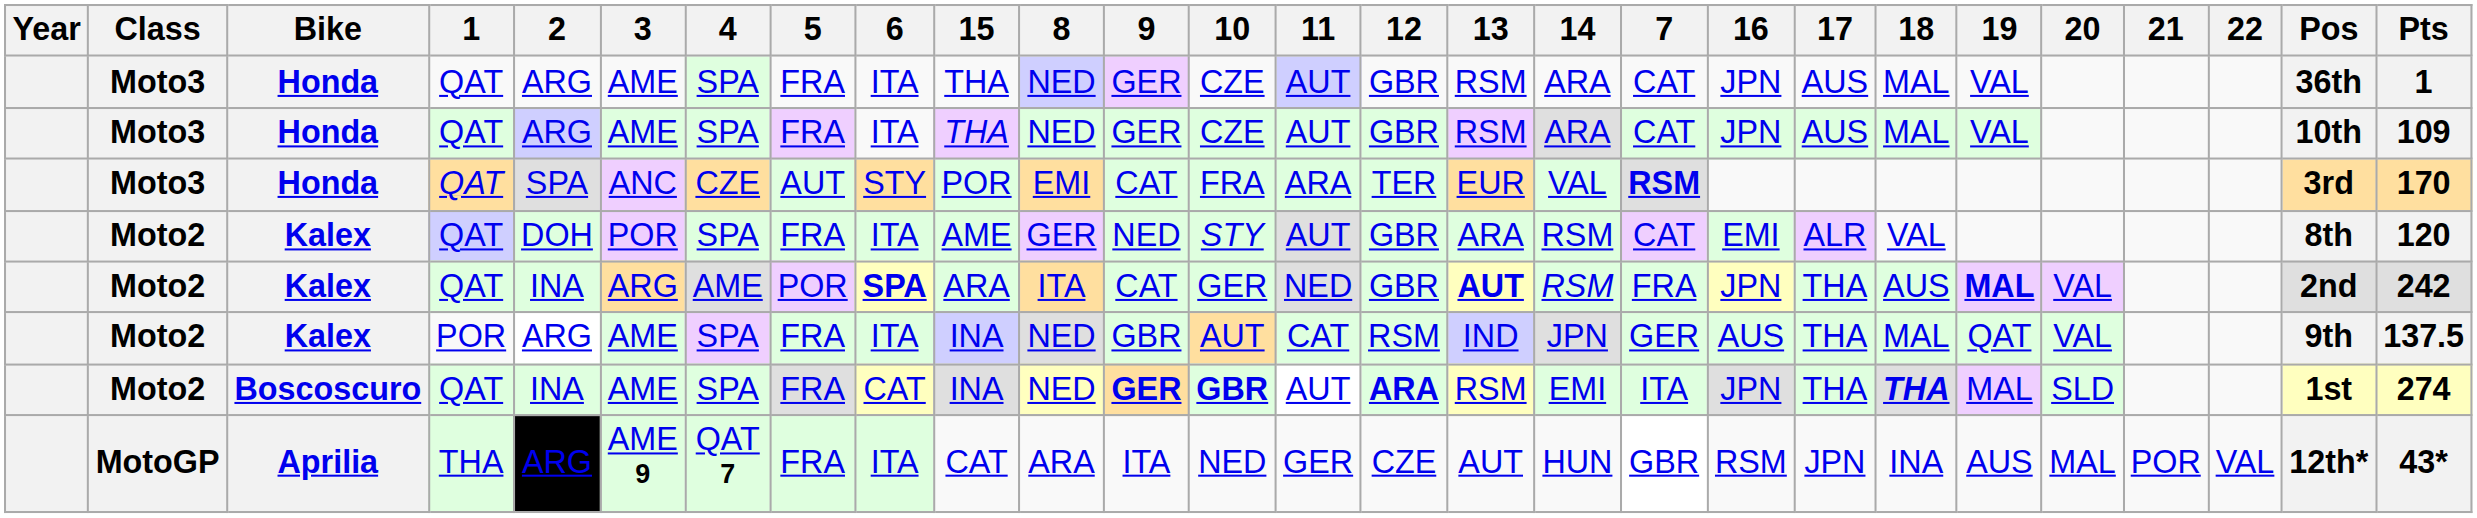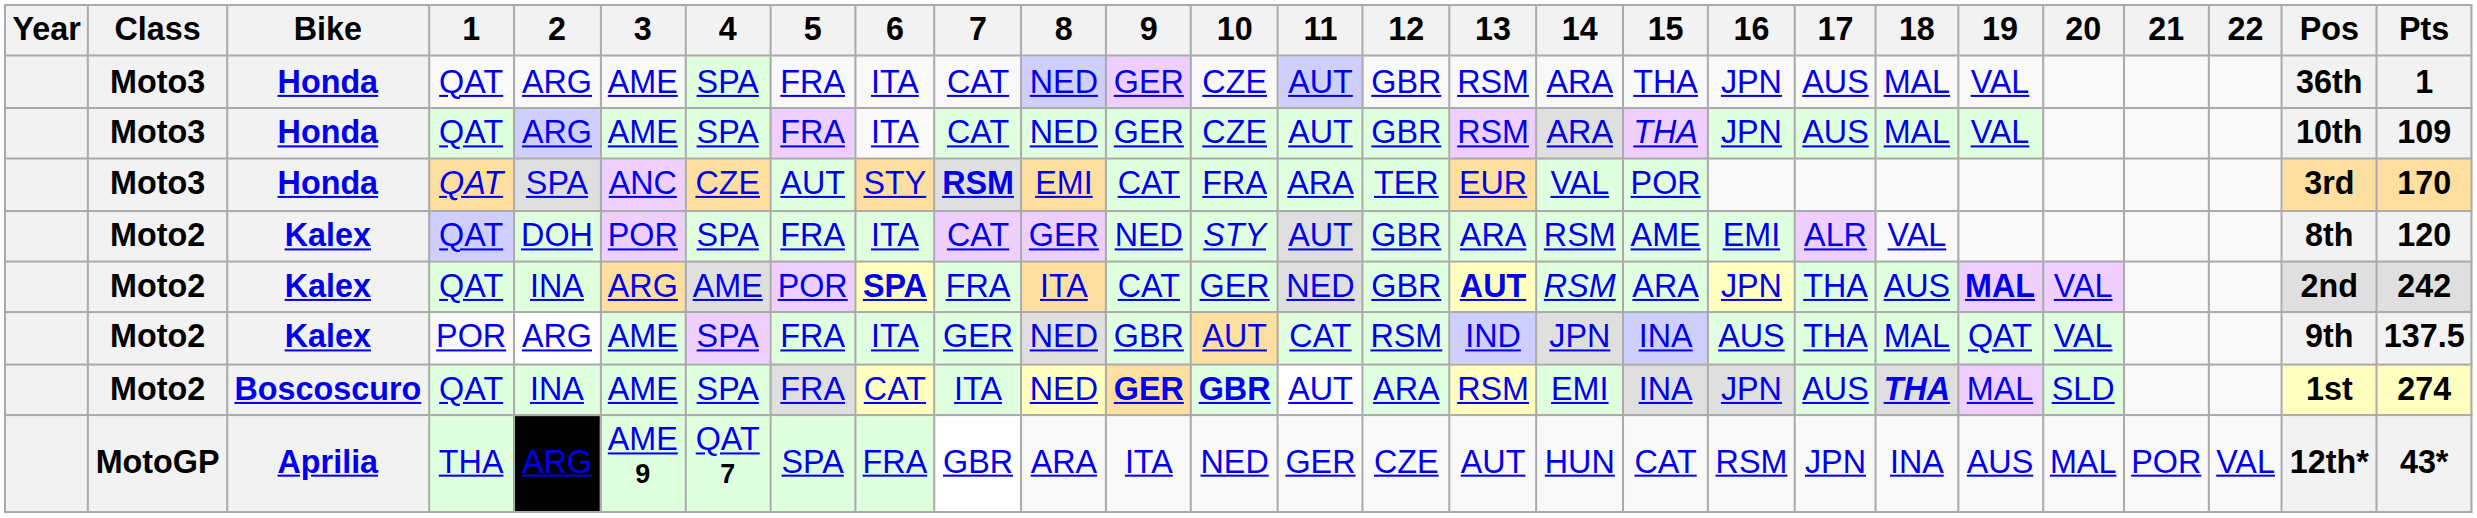 <table class="wikitable" style="text-align:center;">
 <tr>
 <th>Year</th>
 <th>Class</th>
 <th>Bike</th>
 <th>1</th>
 <th>2</th>
 <th>3</th>
 <th>4</th>
 <th>5</th>
 <th>6</th>
-<th>15</th>
+<th>7</th>
 <th>8</th>
 <th>9</th>
 <th>10</th>
 <th>11</th>
 <th>12</th>
 <th>13</th>
 <th>14</th>
-<th>7</th>
+<th>15</th>
 <th>16</th>
 <th>17</th>
 <th>18</th>
 <th>19</th>
 <th>20</th>
 <th>21</th>
 <th>22</th>
 <th>Pos</th>
 <th>Pts</th>
 </tr>
 <tr>
 <th></th>
 <th>Moto3</th>
 <th><a href='#'>Honda</a></th>
 <td><a href='#'>QAT</a></td>
 <td><a href='#'>ARG</a></td>
 <td><a href='#'>AME</a></td>
 <td style="background:#DFFFDF;"><a href='#'>SPA</a><br></td>
 <td><a href='#'>FRA</a></td>
 <td><a href='#'>ITA</a></td>
-<td><a href='#'>THA</a></td>
+<td><a href='#'>CAT</a></td>
 <td style="background:#CFCFFF;"><a href='#'>NED</a><br></td>
 <td style="background:#EFCFFF;"><a href='#'>GER</a><br></td>
 <td><a href='#'>CZE</a></td>
 <td style="background:#CFCFFF;"><a href='#'>AUT</a><br></td>
 <td><a href='#'>GBR</a></td>
 <td><a href='#'>RSM</a></td>
 <td><a href='#'>ARA</a></td>
-<td><a href='#'>CAT</a></td>
+<td><a href='#'>THA</a></td>
 <td><a href='#'>JPN</a></td>
 <td><a href='#'>AUS</a></td>
 <td><a href='#'>MAL</a></td>
 <td><a href='#'>VAL</a></td>
 <td></td>
 <td></td>
 <td></td>
 <th>36th</th>
 <th>1</th>
 </tr>
 <tr>
 <th></th>
 <th>Moto3</th>
 <th><a href='#'>Honda</a></th>
 <td style="background:#dfffdf;"><a href='#'>QAT</a><br></td>
 <td style="background:#cfcfff;"><a href='#'>ARG</a><br></td>
 <td style="background:#dfffdf;"><a href='#'>AME</a><br></td>
 <td style="background:#dfffdf;"><a href='#'>SPA</a><br></td>
 <td style="background:#efcfff;"><a href='#'>FRA</a><br></td>
 <td><a href='#'>ITA</a></td>
-<td style="background:#efcfff;"><em><a href='#'>THA</a></em><br></td>
+<td style="background:#dfffdf;"><a href='#'>CAT</a><br></td>
 <td style="background:#dfffdf;"><a href='#'>NED</a><br></td>
 <td style="background:#dfffdf;"><a href='#'>GER</a><br></td>
 <td style="background:#dfffdf;"><a href='#'>CZE</a><br></td>
 <td style="background:#dfffdf;"><a href='#'>AUT</a><br></td>
 <td style="background:#dfffdf;"><a href='#'>GBR</a><br></td>
 <td style="background:#efcfff;"><a href='#'>RSM</a><br></td>
 <td style="background:#dfdfdf;"><a href='#'>ARA</a><br></td>
-<td style="background:#dfffdf;"><a href='#'>CAT</a><br></td>
+<td style="background:#efcfff;"><em><a href='#'>THA</a></em><br></td>
 <td style="background:#dfffdf;"><a href='#'>JPN</a><br></td>
 <td style="background:#dfffdf;"><a href='#'>AUS</a><br></td>
 <td style="background:#dfffdf;"><a href='#'>MAL</a><br></td>
 <td style="background:#dfffdf;"><a href='#'>VAL</a><br></td>
 <td></td>
 <td></td>
 <td></td>
 <th>10th</th>
 <th>109</th>
 </tr>
 <tr>
 <th></th>
 <th>Moto3</th>
 <th><a href='#'>Honda</a></th>
 <td style="background:#ffdf9f;"><em><a href='#'>QAT</a></em><br></td>
 <td style="background:#dfdfdf;"><a href='#'>SPA</a><br></td>
 <td style="background:#efcfff;"><a href='#'>ANC</a><br></td>
 <td style="background:#ffdf9f;"><a href='#'>CZE</a><br></td>
 <td style="background:#dfffdf;"><a href='#'>AUT</a><br></td>
 <td style="background:#ffdf9f;"><a href='#'>STY</a><br></td>
-<td style="background:#dfffdf;"><a href='#'>POR</a><br></td>
+<td style="background:#dfdfdf;"><strong><a href='#'>RSM</a></strong><br></td>
 <td style="background:#ffdf9f;"><a href='#'>EMI</a><br></td>
 <td style="background:#dfffdf;"><a href='#'>CAT</a><br></td>
 <td style="background:#dfffdf;"><a href='#'>FRA</a><br></td>
 <td style="background:#dfffdf;"><a href='#'>ARA</a><br></td>
 <td style="background:#dfffdf;"><a href='#'>TER</a><br></td>
 <td style="background:#ffdf9f;"><a href='#'>EUR</a><br></td>
 <td style="background:#dfffdf;"><a href='#'>VAL</a><br></td>
-<td style="background:#dfdfdf;"><strong><a href='#'>RSM</a></strong><br></td>
+<td style="background:#dfffdf;"><a href='#'>POR</a><br></td>
 <td></td>
 <td></td>
 <td></td>
 <td></td>
 <td></td>
 <td></td>
 <td></td>
 <th style="background:#ffdf9f;">3rd</th>
 <th style="background:#ffdf9f;">170</th>
 </tr>
 <tr>
 <th></th>
 <th>Moto2</th>
 <th><a href='#'>Kalex</a></th>
 <td style="background:#cfcfff;"><a href='#'>QAT</a><br></td>
 <td style="background:#dfffdf;"><a href='#'>DOH</a><br></td>
 <td style="background:#efcfff;"><a href='#'>POR</a><br></td>
 <td style="background:#dfffdf;"><a href='#'>SPA</a><br></td>
 <td style="background:#dfffdf;"><a href='#'>FRA</a><br></td>
 <td style="background:#dfffdf;"><a href='#'>ITA</a><br></td>
-<td style="background:#dfffdf;"><a href='#'>AME</a><br></td>
+<td style="background:#efcfff;"><a href='#'>CAT</a><br></td>
 <td style="background:#efcfff;"><a href='#'>GER</a><br></td>
 <td style="background:#dfffdf;"><a href='#'>NED</a><br></td>
 <td style="background:#dfffdf;"><em><a href='#'>STY</a></em><br></td>
 <td style="background:#dfdfdf;"><a href='#'>AUT</a><br></td>
 <td style="background:#dfffdf;"><a href='#'>GBR</a><br></td>
 <td style="background:#dfffdf;"><a href='#'>ARA</a><br></td>
 <td style="background:#dfffdf;"><a href='#'>RSM</a><br></td>
-<td style="background:#efcfff;"><a href='#'>CAT</a><br></td>
+<td style="background:#dfffdf;"><a href='#'>AME</a><br></td>
 <td style="background:#dfffdf;"><a href='#'>EMI</a><br></td>
 <td style="background:#efcfff;"><a href='#'>ALR</a><br></td>
 <td><a href='#'>VAL</a></td>
 <td></td>
 <td></td>
 <td></td>
 <td></td>
 <th>8th</th>
 <th>120</th>
 </tr>
 <tr>
 <th></th>
 <th>Moto2</th>
 <th><a href='#'>Kalex</a></th>
 <td style="background:#dfffdf;"><a href='#'>QAT</a><br></td>
 <td style="background:#dfffdf;"><a href='#'>INA</a><br></td>
 <td style="background:#ffdf9f;"><a href='#'>ARG</a><br></td>
 <td style="background:#dfdfdf;"><a href='#'>AME</a><br></td>
 <td style="background:#efcfff;"><a href='#'>POR</a><br></td>
 <td style="background:#ffffbf;"><strong><a href='#'>SPA</a></strong><br></td>
-<td style="background:#dfffdf;"><a href='#'>ARA</a><br></td>
+<td style="background:#dfffdf;"><a href='#'>FRA</a><br></td>
 <td style="background:#ffdf9f;"><a href='#'>ITA</a><br></td>
 <td style="background:#dfffdf;"><a href='#'>CAT</a><br></td>
 <td style="background:#dfffdf;"><a href='#'>GER</a><br></td>
 <td style="background:#dfdfdf;"><a href='#'>NED</a><br></td>
 <td style="background:#dfffdf;"><a href='#'>GBR</a><br></td>
 <td style="background:#ffffbf;"><strong><a href='#'>AUT</a></strong><br></td>
 <td style="background:#dfffdf;"><em><a href='#'>RSM</a></em><br></td>
-<td style="background:#dfffdf;"><a href='#'>FRA</a><br></td>
+<td style="background:#dfffdf;"><a href='#'>ARA</a><br></td>
 <td style="background:#ffffbf;"><a href='#'>JPN</a><br></td>
 <td style="background:#dfffdf;"><a href='#'>THA</a><br></td>
 <td style="background:#dfffdf;"><a href='#'>AUS</a><br></td>
 <td style="background:#efcfff;"><strong><a href='#'>MAL</a></strong><br></td>
 <td style="background:#efcfff;"><a href='#'>VAL</a><br></td>
 <td></td>
 <td></td>
 <th style="background:#dfdfdf;">2nd</th>
 <th style="background:#dfdfdf;">242</th>
 </tr>
 <tr>
 <th></th>
 <th>Moto2</th>
 <th><a href='#'>Kalex</a></th>
 <td><a href='#'>POR</a></td>
 <td style="background:#ffffff;"><a href='#'>ARG</a><br></td>
 <td style="background:#dfffdf;"><a href='#'>AME</a><br></td>
 <td style="background:#efcfff;"><a href='#'>SPA</a><br></td>
 <td style="background:#dfffdf;"><a href='#'>FRA</a><br></td>
 <td style="background:#dfffdf;"><a href='#'>ITA</a><br></td>
-<td style="background:#cfcfff;"><a href='#'>INA</a><br></td>
+<td style="background:#dfffdf;"><a href='#'>GER</a><br></td>
 <td style="background:#dfdfdf;"><a href='#'>NED</a><br></td>
 <td style="background:#dfffdf;"><a href='#'>GBR</a><br></td>
 <td style="background:#ffdf9f;"><a href='#'>AUT</a><br></td>
 <td style="background:#dfffdf;"><a href='#'>CAT</a><br></td>
 <td style="background:#dfffdf;"><a href='#'>RSM</a><br></td>
 <td style="background:#cfcfff;"><a href='#'>IND</a><br></td>
 <td style="background:#dfdfdf;"><a href='#'>JPN</a><br></td>
-<td style="background:#dfffdf;"><a href='#'>GER</a><br></td>
+<td style="background:#cfcfff;"><a href='#'>INA</a><br></td>
 <td style="background:#dfffdf;"><a href='#'>AUS</a><br></td>
 <td style="background:#dfffdf;"><a href='#'>THA</a><br></td>
 <td style="background:#dfffdf;"><a href='#'>MAL</a><br></td>
 <td style="background:#dfffdf;"><a href='#'>QAT</a><br></td>
 <td style="background:#dfffdf;"><a href='#'>VAL</a><br></td>
 <td></td>
 <td></td>
 <th>9th</th>
 <th>137.5</th>
 </tr>
 <tr>
 <th></th>
 <th>Moto2</th>
 <th><a href='#'>Boscoscuro</a></th>
 <td style="background:#dfffdf;"><a href='#'>QAT</a><br></td>
 <td style="background:#dfffdf;"><a href='#'>INA</a><br></td>
 <td style="background:#dfffdf;"><a href='#'>AME</a><br></td>
 <td style="background:#dfffdf;"><a href='#'>SPA</a><br></td>
 <td style="background:#dfdfdf;"><a href='#'>FRA</a><br></td>
 <td style="background:#ffffbf;"><a href='#'>CAT</a><br></td>
-<td style="background:#dfdfdf;"><a href='#'>INA</a><br></td>
+<td style="background:#dfffdf;"><a href='#'>ITA</a><br></td>
 <td style="background:#ffffbf;"><a href='#'>NED</a><br></td>
 <td style="background:#ffdf9f;"><strong><a href='#'>GER</a><br></strong></td>
 <td style="background:#dfffdf;"><strong><a href='#'>GBR</a></strong><br></td>
 <td style="background:#ffffff;"><a href='#'>AUT</a><br></td>
-<td style="background:#dfffdf;"><strong><a href='#'>ARA</a><br></strong></td>
+<td style="background:#dfffdf;"><a href='#'>ARA</a><br></td>
 <td style="background:#ffffbf;"><a href='#'>RSM</a><br></td>
 <td style="background:#dfffdf;"><a href='#'>EMI</a><br></td>
-<td style="background:#dfffdf;"><a href='#'>ITA</a><br></td>
+<td style="background:#dfdfdf;"><a href='#'>INA</a><br></td>
 <td style="background:#dfdfdf;"><a href='#'>JPN</a><br></td>
-<td style="background:#dfffdf;"><a href='#'>THA</a><br></td>
+<td style="background:#dfffdf;"><a href='#'>AUS</a><br></td>
 <td style="background:#dfdfdf;"><strong><em><a href='#'>THA</a></em></strong><br></td>
 <td style="background:#efcfff;"><a href='#'>MAL</a><br></td>
 <td style="background:#dfffdf;"><a href='#'>SLD</a><br></td>
 <td></td>
 <td></td>
 <th style="background:#ffffbf;">1st</th>
 <th style="background:#ffffbf;">274</th>
 </tr>
 <tr>
 <th></th>
 <th>MotoGP</th>
 <th><a href='#'>Aprilia</a></th>
 <td style="background:#DFFFDF;"><a href='#'>THA</a><br></td>
 <td style="background-color:#000000;color:#FFFFFF"><a href='#'><span>ARG</span></a><br></td>
 <td style="background:#DFFFDF;"><a href='#'>AME</a><br><sup><strong>9</strong></sup></td>
 <td style="background:#DFFFDF;"><a href='#'>QAT</a><br><sup><strong>7</strong></sup></td>
-<td style="background:#dfffdf;"><a href='#'>FRA</a><br></td>
-<td style="background:#dfffdf;"><a href='#'>ITA</a><br></td>
-<td style="background:#;"><a href='#'>CAT</a><br></td>
+<td style="background:#DFFFDF;"><a href='#'>SPA</a><br></td>
+<td style="background:#DFFFDF;"><a href='#'>FRA</a><br></td>
+<td style="background:#FFFFFF;"><a href='#'>GBR</a><br></td>
 <td style="background:#;"><a href='#'>ARA</a><br></td>
 <td style="background:#;"><a href='#'>ITA</a><br></td>
 <td style="background:#;"><a href='#'>NED</a><br></td>
 <td style="background:#;"><a href='#'>GER</a><br></td>
 <td style="background:#;"><a href='#'>CZE</a><br></td>
 <td style="background:#;"><a href='#'>AUT</a><br></td>
 <td style="background:#;"><a href='#'>HUN</a><br></td>
-<td style="background:#FFFFFF;"><a href='#'>GBR</a><br></td>
+<td style="background:#;"><a href='#'>CAT</a><br></td>
 <td style="background:#;"><a href='#'>RSM</a><br></td>
 <td style="background:#;"><a href='#'>JPN</a><br></td>
 <td style="background:#;"><a href='#'>INA</a><br></td>
 <td style="background:#;"><a href='#'>AUS</a><br></td>
 <td style="background:#;"><a href='#'>MAL</a><br></td>
 <td style="background:#;"><a href='#'>POR</a><br></td>
 <td style="background:#;"><a href='#'>VAL</a><br></td>
 <th>12th*</th>
 <th>43*</th>
 </tr>
 </table>
